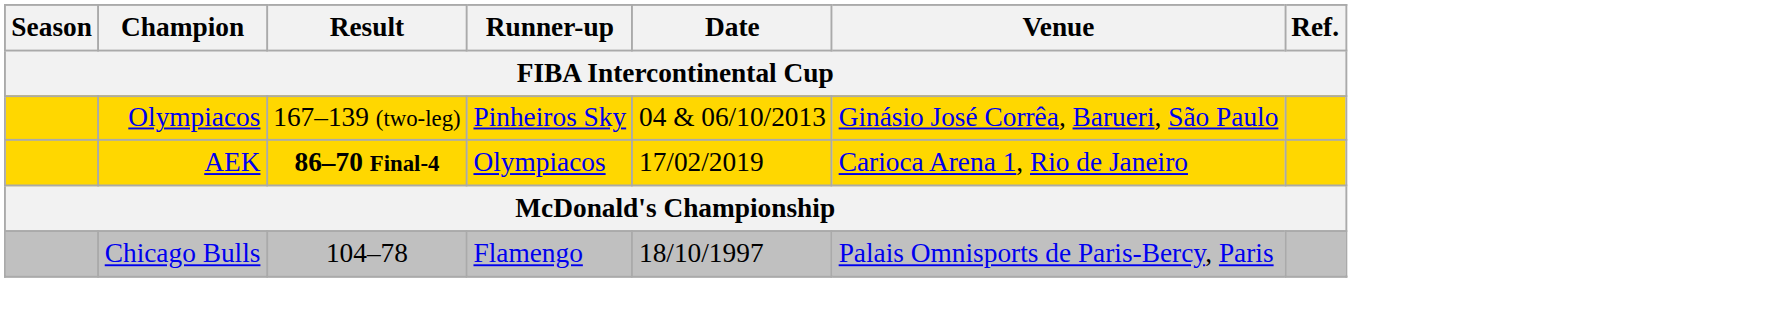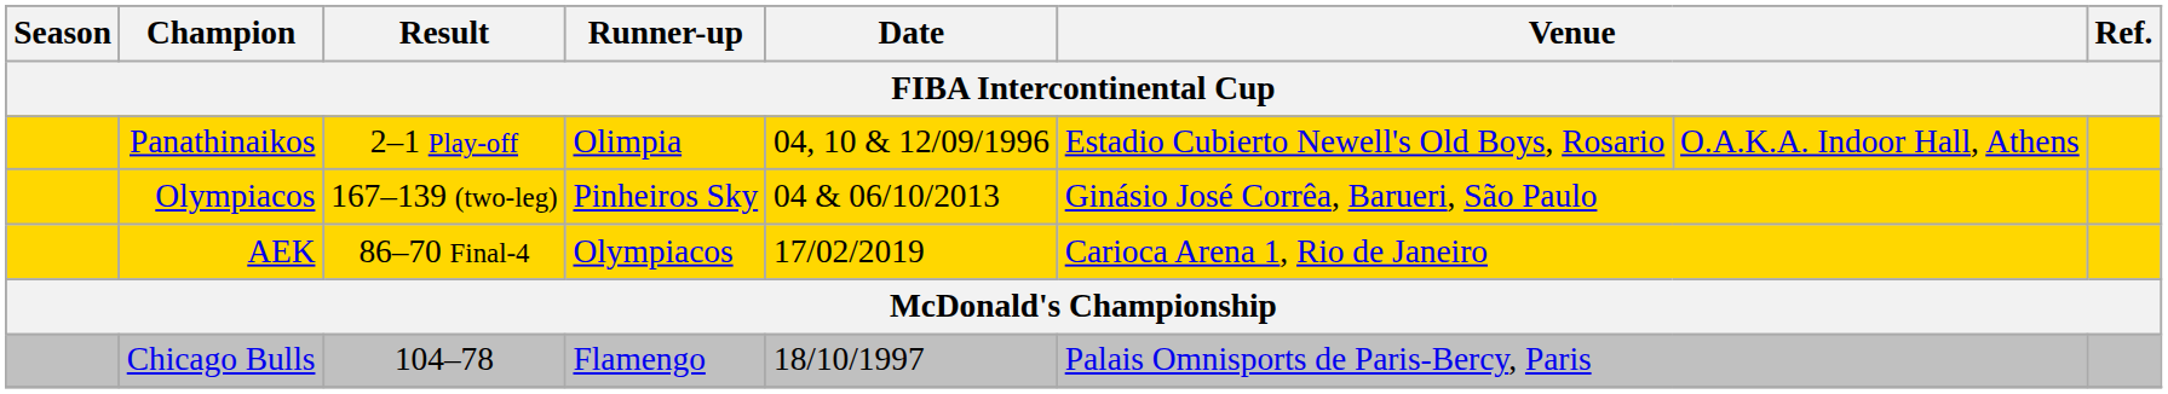 <table class="wikitable" style="font-size:90%">
 <tr>
 <th>Season</th>
 <th>Champion</th>
 <th>Result</th>
 <th>Runner-up</th>
 <th>Date</th>
 <th colspan=2>Venue</th>
 <th>Ref.</th>
 </tr>
 <tr>
 <th colspan=8>FIBA Intercontinental Cup</th>
 </tr>
 <tr bgcolor=gold>
 <td></td>
+<td align=right><a href='#'>Panathinaikos</a> </td>
+<td align=center>2–1 <small><a href='#'>Play-off</a></small></td>
+<td> <a href='#'>Olimpia</a></td>
+<td>04, 10 & 12/09/1996</td>
+<td><a href='#'>Estadio Cubierto Newell's Old Boys</a>, <a href='#'>Rosario</a></td>
+<td><a href='#'>O.A.K.A. Indoor Hall</a>, <a href='#'>Athens</a></td>
+<td></td>
+</tr>
+<tr bgcolor=gold>
+<td></td>
 <td align=right><a href='#'>Olympiacos</a> </td>
 <td align=center>167–139 <small>(two-leg)</small></td>
 <td> <a href='#'>Pinheiros Sky</a></td>
 <td>04 & 06/10/2013</td>
 <td colspan=2><a href='#'>Ginásio José Corrêa</a>, <a href='#'>Barueri</a>, <a href='#'>São Paulo</a></td>
 <td></td>
 </tr>
 <tr bgcolor=gold>
 <td></td>
 <td align=right><a href='#'>AEK</a> </td>
-<td align=center><strong>86–70 <small>Final-4</small></strong></td>
+<td align=center>86–70 <small>Final-4</small></td>
 <td> <a href='#'>Olympiacos</a></td>
 <td>17/02/2019</td>
 <td colspan=2><a href='#'>Carioca Arena 1</a>, <a href='#'>Rio de Janeiro</a></td>
 <td></td>
 </tr>
 <tr>
 <th colspan=8>McDonald's Championship</th>
 </tr>
 <tr bgcolor=silver>
 <td></td>
 <td align=right><a href='#'>Chicago Bulls</a> </td>
 <td align=center>104–78</td>
 <td> <a href='#'>Flamengo</a></td>
 <td>18/10/1997</td>
 <td colspan=2><a href='#'>Palais Omnisports de Paris-Bercy</a>, <a href='#'>Paris</a></td>
 <td></td>
 </tr>
 <tr>
 </tr>
 </table>
